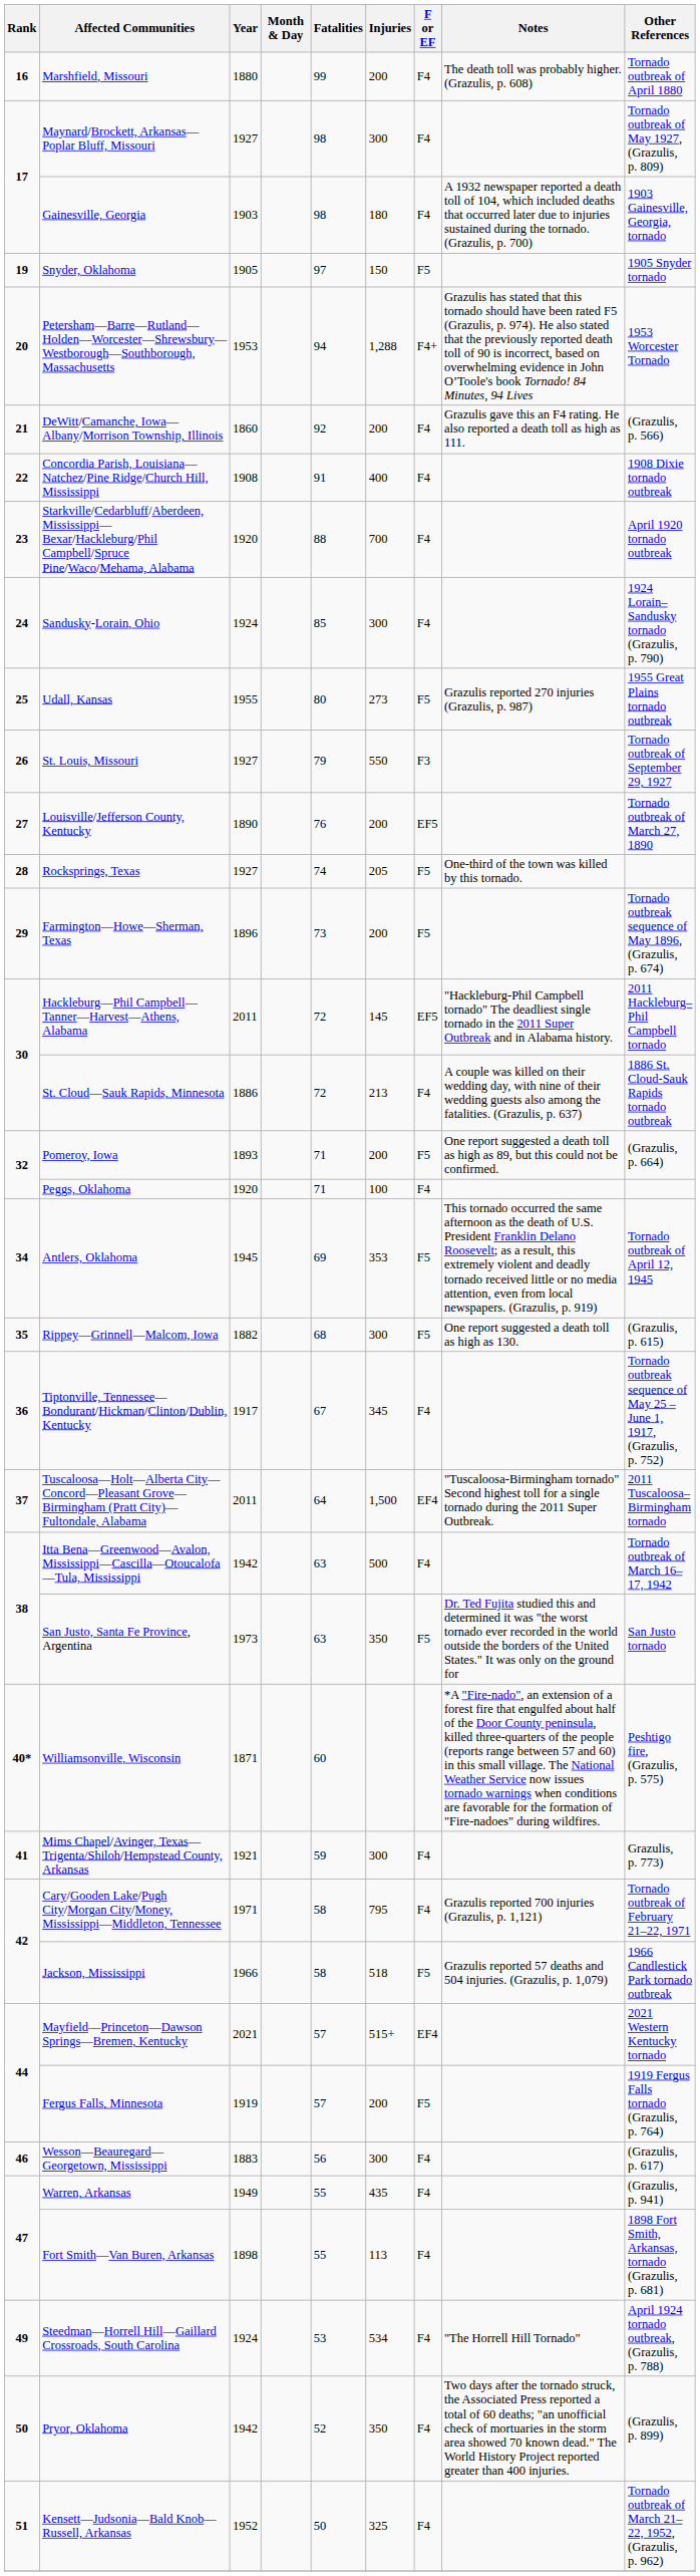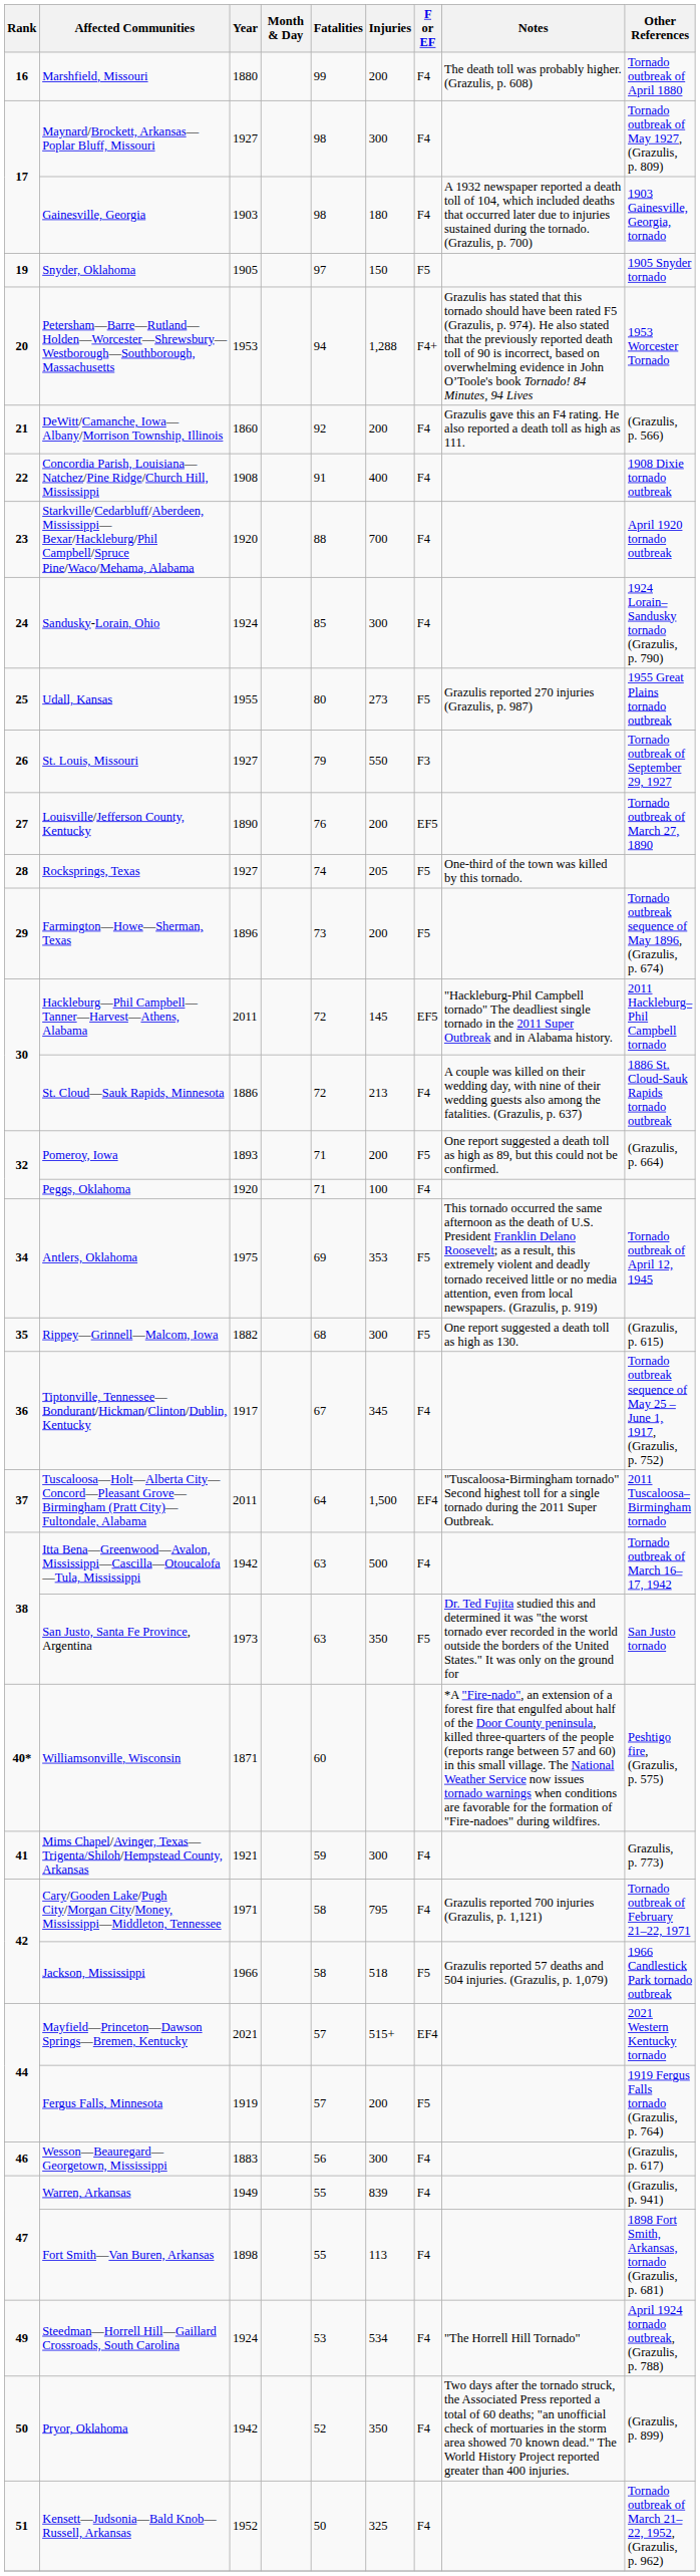 <table class="wikitable sortable" style="width:100%;">
 <tr>
 <th scope="col" style="width:4%; text-align:center;">Rank</th>
 <th scope="col" style="width:24%; text-align:center;" class="unsortable">Affected Communities </th>
 <th scope="col" style="width:4%; text-align:center;">Year</th>
 <th scope="col" style="width:8%; text-align:center;">Month & Day</th>
 <th scope="col" style="width:4%; text-align:center;">Fatalities</th>
 <th scope="col" style="width:4%; text-align:center;">Injuries </th>
 <th scope="col" style="width:4%; text-align:center;"><a href='#'>F</a> or <a href='#'>EF</a> </th>
 <th scope="col" style="width:36%; text-align:center;" class="unsortable">Notes</th>
 <th scope="col" style="width:8%; text-align:center;" class="unsortable">Other References</th>
 </tr>
 <tr>
 <td style="text-align:center;"><strong>16</strong></td>
 <td><a href='#'>Marshfield, Missouri</a></td>
 <td>1880</td>
 <td></td>
 <td>99</td>
 <td>200</td>
 <td>F4</td>
 <td>The death toll was probably higher. (Grazulis, p. 608)</td>
 <td><a href='#'>Tornado outbreak of April 1880</a></td>
 </tr>
 <tr>
 <td rowspan="2" style="text-align:center;"><strong>17</strong></td>
 <td><a href='#'>Maynard</a>/<a href='#'>Brockett, Arkansas</a>—<a href='#'>Poplar Bluff, Missouri</a></td>
 <td>1927</td>
 <td></td>
 <td>98</td>
 <td>300</td>
 <td>F4</td>
 <td></td>
 <td><a href='#'>Tornado outbreak of May 1927</a>, (Grazulis, p. 809)</td>
 </tr>
 <tr>
 <td><a href='#'>Gainesville, Georgia</a></td>
 <td>1903</td>
 <td></td>
 <td>98</td>
 <td>180</td>
 <td>F4</td>
 <td>A 1932 newspaper reported a death toll of 104, which included deaths that occurred later due to injuries sustained during the tornado. (Grazulis, p. 700)</td>
 <td><a href='#'>1903 Gainesville, Georgia, tornado</a></td>
 </tr>
 <tr>
 <td style="text-align:center;"><strong>19</strong></td>
 <td><a href='#'>Snyder, Oklahoma</a></td>
 <td>1905</td>
 <td></td>
 <td>97</td>
 <td>150</td>
 <td>F5</td>
 <td></td>
 <td><a href='#'>1905 Snyder tornado</a></td>
 </tr>
 <tr>
 <td style="text-align:center;"><strong>20</strong></td>
 <td><a href='#'>Petersham</a>—<a href='#'>Barre</a>—<a href='#'>Rutland</a>—<a href='#'>Holden</a>—<a href='#'>Worcester</a>—<a href='#'>Shrewsbury</a>—<a href='#'>Westborough</a>—<a href='#'>Southborough, Massachusetts</a></td>
 <td>1953</td>
 <td></td>
 <td>94</td>
 <td>1,288</td>
 <td>F4+</td>
 <td>Grazulis has stated that this tornado should have been rated F5 (Grazulis, p. 974). He also stated that the previously reported death toll of 90 is incorrect, based on overwhelming evidence in John O’Toole's book <em>Tornado! 84 Minutes, 94 Lives</em></td>
 <td><a href='#'>1953 Worcester Tornado</a></td>
 </tr>
 <tr>
 <td style="text-align:center;"><strong>21</strong></td>
 <td><a href='#'>DeWitt</a>/<a href='#'>Camanche, Iowa</a>—<a href='#'>Albany</a>/<a href='#'>Morrison Township, Illinois</a></td>
 <td>1860</td>
 <td></td>
 <td>92</td>
 <td>200</td>
 <td>F4</td>
 <td>Grazulis gave this an F4 rating. He also reported a death toll as high as 111.</td>
 <td>(Grazulis, p. 566)</td>
 </tr>
 <tr>
 <td style="text-align:center;"><strong>22</strong></td>
 <td><a href='#'>Concordia Parish, Louisiana</a>—<a href='#'>Natchez</a>/<a href='#'>Pine Ridge</a>/<a href='#'>Church Hill, Mississippi</a></td>
 <td>1908</td>
 <td></td>
 <td>91</td>
 <td>400</td>
 <td>F4</td>
 <td></td>
 <td><a href='#'>1908 Dixie tornado outbreak</a></td>
 </tr>
 <tr>
 <td style="text-align:center;"><strong>23</strong></td>
 <td><a href='#'>Starkville</a>/<a href='#'>Cedarbluff</a>/<a href='#'>Aberdeen, Mississippi</a>—<a href='#'>Bexar</a>/<a href='#'>Hackleburg</a>/<a href='#'>Phil Campbell</a>/<a href='#'>Spruce Pine</a>/<a href='#'>Waco</a>/<a href='#'>Mehama, Alabama</a></td>
 <td>1920</td>
 <td></td>
 <td>88</td>
 <td>700</td>
 <td>F4</td>
 <td></td>
 <td><a href='#'>April 1920 tornado outbreak</a></td>
 </tr>
 <tr>
 <td style="text-align:center;"><strong>24</strong></td>
 <td><a href='#'>Sandusky</a>-<a href='#'>Lorain, Ohio</a></td>
 <td>1924</td>
 <td></td>
 <td>85</td>
 <td>300</td>
 <td>F4</td>
 <td></td>
 <td><a href='#'>1924 Lorain–Sandusky tornado</a> (Grazulis, p. 790)</td>
 </tr>
 <tr>
 <td style="text-align:center;"><strong>25</strong></td>
 <td><a href='#'>Udall, Kansas</a></td>
 <td>1955</td>
 <td></td>
 <td>80</td>
 <td>273</td>
 <td>F5</td>
 <td>Grazulis reported 270 injuries (Grazulis, p. 987)</td>
 <td><a href='#'>1955 Great Plains tornado outbreak</a></td>
 </tr>
 <tr>
 <td style="text-align:center;"><strong>26</strong></td>
 <td><a href='#'>St. Louis, Missouri</a></td>
 <td>1927</td>
 <td></td>
 <td>79</td>
 <td>550</td>
 <td>F3</td>
 <td></td>
 <td><a href='#'>Tornado outbreak of September 29, 1927</a></td>
 </tr>
 <tr>
 <td style="text-align:center;"><strong>27</strong></td>
 <td><a href='#'>Louisville</a>/<a href='#'>Jefferson County, Kentucky</a></td>
 <td>1890</td>
 <td></td>
 <td>76</td>
 <td>200</td>
 <td>EF5</td>
 <td></td>
 <td><a href='#'>Tornado outbreak of March 27, 1890</a></td>
 </tr>
 <tr>
 <td style="text-align:center;"><strong>28</strong></td>
 <td><a href='#'>Rocksprings, Texas</a></td>
 <td>1927</td>
 <td></td>
 <td>74</td>
 <td>205</td>
 <td>F5</td>
 <td>One-third of the town was killed by this tornado.</td>
 <td></td>
 </tr>
 <tr>
 <td style="text-align:center;"><strong>29</strong></td>
 <td><a href='#'>Farmington</a>—<a href='#'>Howe</a>—<a href='#'>Sherman, Texas</a></td>
 <td>1896</td>
 <td></td>
 <td>73</td>
 <td>200</td>
 <td>F5</td>
 <td></td>
 <td><a href='#'>Tornado outbreak sequence of May 1896</a>, (Grazulis, p. 674)</td>
 </tr>
 <tr>
 <td rowspan="2" style="text-align:center;"><strong>30</strong></td>
 <td><a href='#'>Hackleburg</a>—<a href='#'>Phil Campbell</a>—<a href='#'>Tanner</a>—<a href='#'>Harvest</a>—<a href='#'>Athens, Alabama</a></td>
 <td>2011</td>
 <td></td>
 <td>72</td>
 <td>145</td>
 <td>EF5</td>
 <td>"Hackleburg-Phil Campbell tornado" The deadliest single tornado in the <a href='#'>2011 Super Outbreak</a> and in Alabama history.</td>
 <td><a href='#'>2011 Hackleburg–Phil Campbell tornado</a></td>
 </tr>
 <tr>
 <td><a href='#'>St. Cloud</a>—<a href='#'>Sauk Rapids, Minnesota</a></td>
 <td>1886</td>
 <td></td>
 <td>72</td>
 <td>213</td>
 <td>F4</td>
 <td>A couple was killed on their wedding day, with nine of their wedding guests also among the fatalities. (Grazulis, p. 637)</td>
 <td><a href='#'>1886 St. Cloud-Sauk Rapids tornado outbreak</a></td>
 </tr>
 <tr>
 <td rowspan="2" style="text-align:center;"><strong>32</strong></td>
 <td><a href='#'>Pomeroy, Iowa</a></td>
 <td>1893</td>
 <td></td>
 <td>71</td>
 <td>200</td>
 <td>F5</td>
 <td>One report suggested a death toll as high as 89, but this could not be confirmed.</td>
 <td>(Grazulis, p. 664)</td>
 </tr>
 <tr>
 <td><a href='#'>Peggs, Oklahoma</a></td>
 <td>1920</td>
 <td></td>
 <td>71</td>
 <td>100</td>
 <td>F4</td>
 <td></td>
 <td></td>
 </tr>
 <tr>
 <td style="text-align:center;"><strong>34</strong></td>
 <td><a href='#'>Antlers, Oklahoma</a></td>
-<td>1945</td>
+<td>1975</td>
 <td></td>
 <td>69</td>
 <td>353</td>
 <td>F5</td>
 <td>This tornado occurred the same afternoon as the death of U.S. President <a href='#'>Franklin Delano Roosevelt</a>; as a result, this extremely violent and deadly tornado received little or no media attention, even from local newspapers. (Grazulis, p. 919)</td>
 <td><a href='#'>Tornado outbreak of April 12, 1945</a></td>
 </tr>
 <tr>
 <td style="text-align:center;"><strong>35</strong></td>
 <td><a href='#'>Rippey</a>—<a href='#'>Grinnell</a>—<a href='#'>Malcom, Iowa</a></td>
 <td>1882</td>
 <td></td>
 <td>68</td>
 <td>300</td>
 <td>F5</td>
 <td>One report suggested a death toll as high as 130.</td>
 <td>(Grazulis, p. 615)</td>
 </tr>
 <tr>
 <td style="text-align:center;"><strong>36</strong></td>
 <td><a href='#'>Tiptonville, Tennessee</a>—<a href='#'>Bondurant</a>/<a href='#'>Hickman</a>/<a href='#'>Clinton</a>/<a href='#'>Dublin, Kentucky</a></td>
 <td>1917</td>
 <td></td>
 <td>67</td>
 <td>345</td>
 <td>F4</td>
 <td></td>
 <td><a href='#'>Tornado outbreak sequence of May 25 – June 1, 1917</a>, (Grazulis, p. 752)</td>
 </tr>
 <tr>
 <td style="text-align:center;"><strong>37</strong></td>
 <td><a href='#'>Tuscaloosa</a>—<a href='#'>Holt</a>—<a href='#'>Alberta City</a>—<a href='#'>Concord</a>—<a href='#'>Pleasant Grove</a>—<a href='#'>Birmingham (Pratt City)</a>—<a href='#'>Fultondale, Alabama</a></td>
 <td>2011</td>
 <td></td>
 <td>64</td>
 <td>1,500</td>
 <td>EF4</td>
 <td>"Tuscaloosa-Birmingham tornado" Second highest toll for a single tornado during the 2011 Super Outbreak.</td>
 <td><a href='#'>2011 Tuscaloosa–Birmingham tornado</a></td>
 </tr>
 <tr>
 <td rowspan="2" style="text-align:center;"><strong>38</strong></td>
 <td><a href='#'>Itta Bena</a>—<a href='#'>Greenwood</a>—<a href='#'>Avalon, Mississippi</a>—<a href='#'>Cascilla</a>—<a href='#'>Otoucalofa</a>—<a href='#'>Tula, Mississippi</a></td>
 <td>1942</td>
 <td></td>
 <td>63</td>
 <td>500</td>
 <td>F4</td>
 <td></td>
 <td><a href='#'>Tornado outbreak of March 16–17, 1942</a></td>
 </tr>
 <tr>
 <td><a href='#'>San Justo, Santa Fe Province</a>, Argentina</td>
 <td>1973</td>
 <td></td>
 <td>63</td>
 <td>350</td>
 <td>F5</td>
 <td><a href='#'>Dr. Ted Fujita</a> studied this and determined it was "the worst tornado ever recorded in the world outside the borders of the United States." It was only on the ground for </td>
 <td><a href='#'>San Justo tornado</a></td>
 </tr>
 <tr>
 <td style="text-align:center;"><strong>40*</strong></td>
 <td><a href='#'>Williamsonville, Wisconsin</a></td>
 <td>1871</td>
 <td></td>
 <td>60</td>
 <td></td>
 <td></td>
 <td>*A <a href='#'>"Fire-nado"</a>, an extension of a forest fire that engulfed about half of the <a href='#'>Door County peninsula</a>, killed three-quarters of the people (reports range between 57 and 60) in this small village. The <a href='#'>National Weather Service</a> now issues <a href='#'>tornado warnings</a> when conditions are favorable for the formation of "Fire-nadoes" during wildfires.</td>
 <td><a href='#'>Peshtigo fire</a>, (Grazulis, p. 575)</td>
 </tr>
 <tr>
 <td style="text-align:center;"><strong>41</strong></td>
 <td><a href='#'>Mims Chapel</a>/<a href='#'>Avinger, Texas</a>—<a href='#'>Trigenta/Shiloh</a>/<a href='#'>Hempstead County, Arkansas</a></td>
 <td>1921</td>
 <td></td>
 <td>59</td>
 <td>300</td>
 <td>F4</td>
 <td></td>
 <td>Grazulis, p. 773)</td>
 </tr>
 <tr>
 <td rowspan="2" style="text-align:center;"><strong>42</strong></td>
 <td><a href='#'>Cary</a>/<a href='#'>Gooden Lake</a>/<a href='#'>Pugh City</a>/<a href='#'>Morgan City</a>/<a href='#'>Money, Mississippi</a>—<a href='#'>Middleton, Tennessee</a></td>
 <td>1971</td>
 <td></td>
 <td>58</td>
 <td>795</td>
 <td>F4</td>
 <td>Grazulis reported 700 injuries (Grazulis, p. 1,121)</td>
 <td><a href='#'>Tornado outbreak of February 21–22, 1971</a></td>
 </tr>
 <tr>
 <td><a href='#'>Jackson, Mississippi</a></td>
 <td>1966</td>
 <td></td>
 <td>58</td>
 <td>518</td>
 <td>F5</td>
 <td>Grazulis reported 57 deaths and 504 injuries. (Grazulis, p. 1,079)</td>
 <td><a href='#'>1966 Candlestick Park tornado outbreak</a></td>
 </tr>
 <tr>
 <td rowspan="2" style="text-align:center;"><strong>44</strong></td>
 <td><a href='#'>Mayfield</a>—<a href='#'>Princeton</a>—<a href='#'>Dawson Springs</a>—<a href='#'>Bremen, Kentucky</a></td>
 <td>2021</td>
 <td></td>
 <td>57</td>
 <td>515+</td>
 <td>EF4</td>
 <td></td>
 <td><a href='#'>2021 Western Kentucky tornado</a></td>
 </tr>
 <tr>
 <td><a href='#'>Fergus Falls, Minnesota</a></td>
 <td>1919</td>
 <td></td>
 <td>57</td>
 <td>200</td>
 <td>F5</td>
 <td></td>
 <td><a href='#'>1919 Fergus Falls tornado</a> (Grazulis, p. 764)</td>
 </tr>
 <tr>
 <td style="text-align:center;"><strong>46</strong></td>
 <td><a href='#'>Wesson</a>—<a href='#'>Beauregard</a>—<a href='#'>Georgetown, Mississippi</a></td>
 <td>1883</td>
 <td></td>
 <td>56</td>
 <td>300</td>
 <td>F4</td>
 <td></td>
 <td>(Grazulis, p. 617)</td>
 </tr>
 <tr>
 <td rowspan="2" style="text-align:center;"><strong>47</strong></td>
 <td><a href='#'>Warren, Arkansas</a></td>
 <td>1949</td>
 <td></td>
 <td>55</td>
-<td>435</td>
+<td>839</td>
 <td>F4</td>
 <td></td>
 <td>(Grazulis, p. 941)</td>
 </tr>
 <tr>
 <td><a href='#'>Fort Smith</a>—<a href='#'>Van Buren, Arkansas</a></td>
 <td>1898</td>
 <td></td>
 <td>55</td>
 <td>113</td>
 <td>F4</td>
 <td></td>
 <td><a href='#'>1898 Fort Smith, Arkansas, tornado</a> (Grazulis, p. 681)</td>
 </tr>
 <tr>
 <td style="text-align:center;"><strong>49</strong></td>
 <td><a href='#'>Steedman</a>—<a href='#'>Horrell Hill</a>—<a href='#'>Gaillard Crossroads, South Carolina</a></td>
 <td>1924</td>
 <td></td>
 <td>53</td>
 <td>534</td>
 <td>F4</td>
 <td>"The Horrell Hill Tornado"</td>
 <td><a href='#'>April 1924 tornado outbreak</a>, (Grazulis, p. 788)</td>
 </tr>
 <tr>
 <td style="text-align:center;"><strong>50</strong></td>
 <td><a href='#'>Pryor, Oklahoma</a></td>
 <td>1942</td>
 <td></td>
 <td>52</td>
 <td>350</td>
 <td>F4</td>
 <td>Two days after the tornado struck, the Associated Press reported a total of 60 deaths; "an unofficial check of mortuaries in the storm area showed 70 known dead." The World History Project reported greater than 400 injuries.</td>
 <td>(Grazulis, p. 899)</td>
 </tr>
 <tr>
 <td style="text-align:center;"><strong>51</strong></td>
 <td><a href='#'>Kensett</a>—<a href='#'>Judsonia</a>—<a href='#'>Bald Knob</a>—<a href='#'>Russell, Arkansas</a></td>
 <td>1952</td>
 <td></td>
 <td>50</td>
 <td>325</td>
 <td>F4</td>
 <td></td>
 <td><a href='#'>Tornado outbreak of March 21–22, 1952</a>, (Grazulis, p. 962)</td>
 </tr>
 <tr>
 </tr>
 </table>
